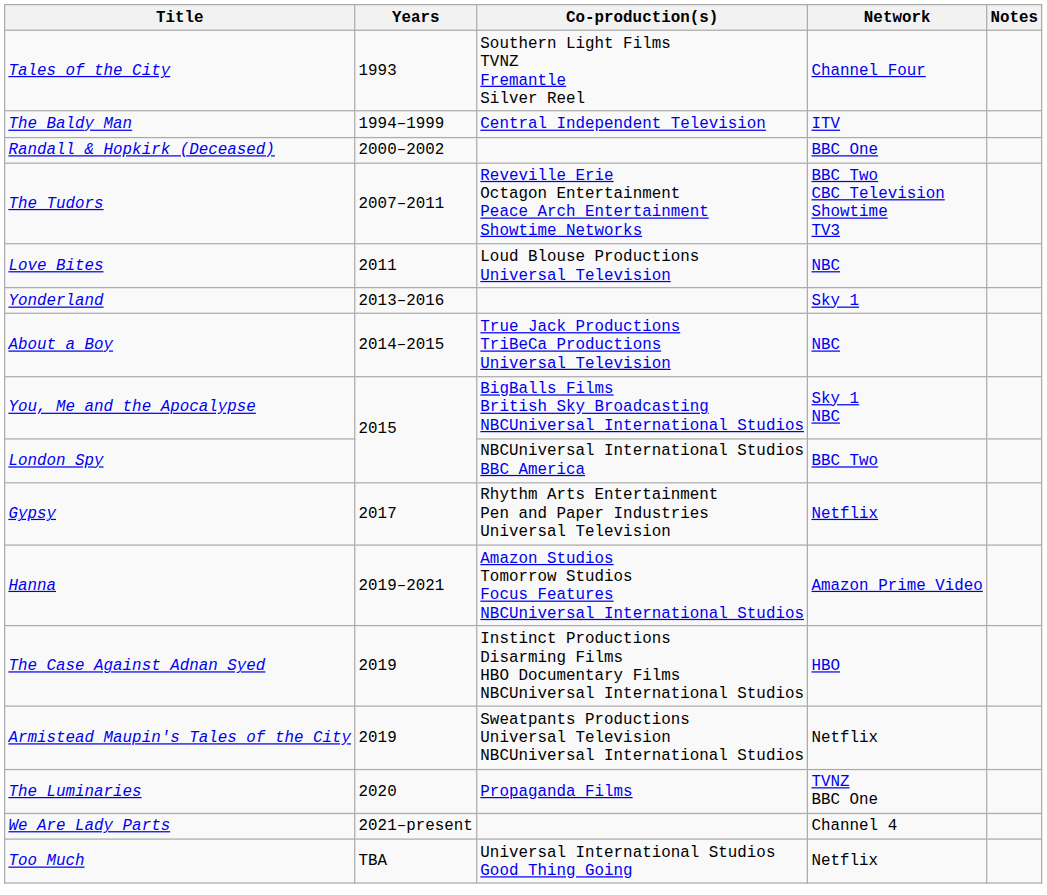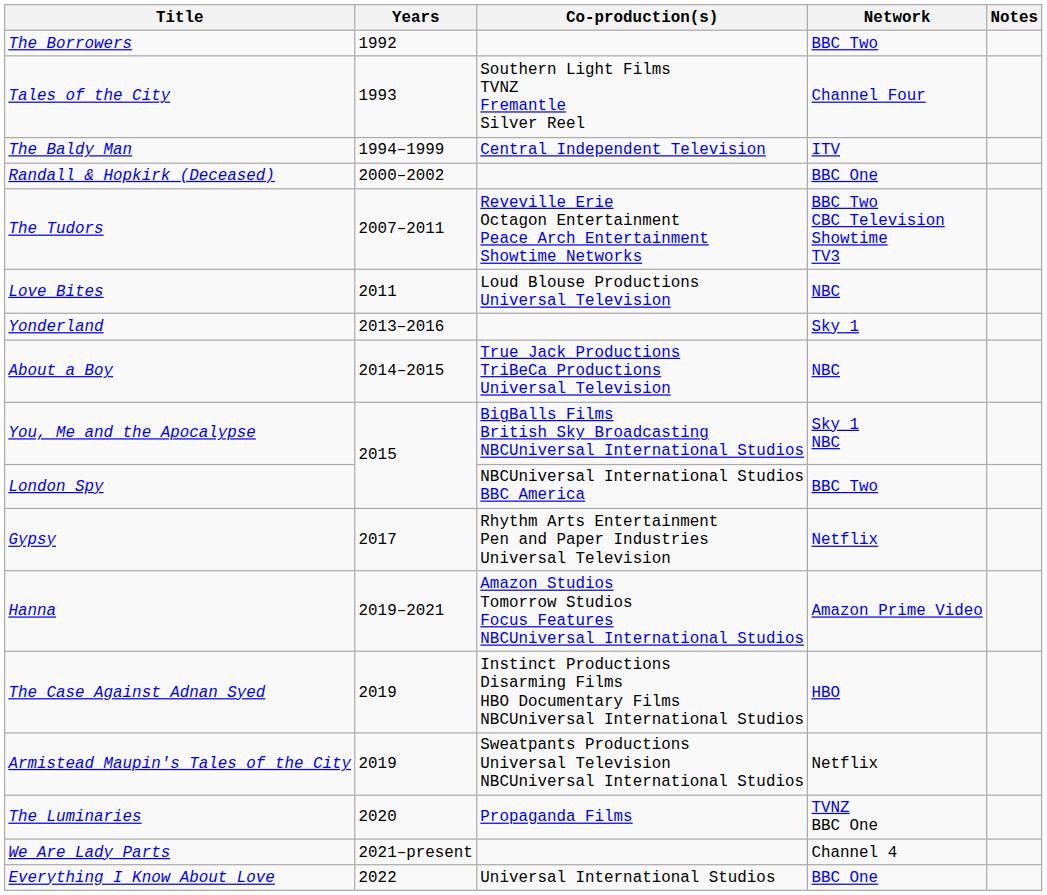 <table class="wikitable sortable">
 <tr>
 <th>Title</th>
 <th>Years</th>
 <th>Co-production(s)</th>
 <th>Network</th>
 <th>Notes</th>
+</tr>
+<tr>
+<td><em><a href='#'>The Borrowers</a></em></td>
+<td>1992</td>
+<td></td>
+<td><a href='#'>BBC Two</a></td>
+<td></td>
 </tr>
 <tr>
 <td><em><a href='#'>Tales of the City</a></em></td>
 <td>1993</td>
 <td>Southern Light Films<br>TVNZ<br><a href='#'>Fremantle</a><br>Silver Reel</td>
 <td><a href='#'>Channel Four</a></td>
 <td></td>
 </tr>
 <tr>
 <td><em><a href='#'>The Baldy Man</a></em></td>
 <td>1994–1999</td>
 <td><a href='#'>Central Independent Television</a></td>
 <td><a href='#'>ITV</a></td>
 <td></td>
 </tr>
 <tr>
 <td><em><a href='#'>Randall & Hopkirk (Deceased)</a></em></td>
 <td>2000–2002</td>
 <td></td>
 <td><a href='#'>BBC One</a></td>
 <td></td>
 </tr>
 <tr>
 <td><em><a href='#'>The Tudors</a></em></td>
 <td>2007–2011</td>
 <td><a href='#'>Reveville Erie</a><br>Octagon Entertainment<br><a href='#'>Peace Arch Entertainment</a><br><a href='#'>Showtime Networks</a></td>
 <td><a href='#'>BBC Two</a><br><a href='#'>CBC Television</a><br><a href='#'>Showtime</a><br><a href='#'>TV3</a></td>
 <td></td>
 </tr>
 <tr>
 <td><em><a href='#'>Love Bites</a></em></td>
 <td>2011</td>
 <td>Loud Blouse Productions<br><a href='#'>Universal Television</a></td>
 <td><a href='#'>NBC</a></td>
 <td></td>
 </tr>
 <tr>
 <td><em><a href='#'>Yonderland</a></em></td>
 <td>2013–2016</td>
 <td> </td>
 <td><a href='#'>Sky 1</a></td>
 <td></td>
 </tr>
 <tr>
 <td><em><a href='#'>About a Boy</a></em></td>
 <td>2014–2015</td>
 <td><a href='#'>True Jack Productions</a><br><a href='#'>TriBeCa Productions</a><br><a href='#'>Universal Television</a></td>
 <td><a href='#'>NBC</a></td>
 <td></td>
 </tr>
 <tr>
 <td><em><a href='#'>You, Me and the Apocalypse</a></em></td>
 <td rowspan="2">2015</td>
 <td><a href='#'>BigBalls Films</a><br><a href='#'>British Sky Broadcasting</a><br><a href='#'>NBCUniversal International Studios</a></td>
 <td><a href='#'>Sky 1</a><br><a href='#'>NBC</a></td>
 <td></td>
 </tr>
 <tr>
 <td><em><a href='#'>London Spy</a></em></td>
 <td>NBCUniversal International Studios<br><a href='#'>BBC America</a></td>
 <td><a href='#'>BBC Two</a></td>
 <td></td>
 </tr>
 <tr>
 <td><em><a href='#'>Gypsy</a></em></td>
 <td>2017</td>
 <td>Rhythm Arts Entertainment<br>Pen and Paper Industries<br>Universal Television</td>
 <td><a href='#'>Netflix</a></td>
 <td></td>
 </tr>
 <tr>
 <td><em><a href='#'>Hanna</a></em></td>
 <td>2019–2021</td>
 <td><a href='#'>Amazon Studios</a><br>Tomorrow Studios<br><a href='#'>Focus Features</a><br><a href='#'>NBCUniversal International Studios</a></td>
 <td><a href='#'>Amazon Prime Video</a></td>
 <td></td>
 </tr>
 <tr>
 <td><em><a href='#'>The Case Against Adnan Syed</a></em></td>
 <td>2019</td>
 <td>Instinct Productions<br>Disarming Films<br>HBO Documentary Films<br>NBCUniversal International Studios</td>
 <td><a href='#'>HBO</a></td>
 <td></td>
 </tr>
 <tr>
 <td><em><a href='#'>Armistead Maupin's Tales of the City</a></em></td>
 <td>2019</td>
 <td>Sweatpants Productions<br>Universal Television<br>NBCUniversal International Studios</td>
 <td>Netflix</td>
 <td></td>
 </tr>
 <tr>
 <td><em><a href='#'>The Luminaries</a></em></td>
 <td>2020</td>
 <td><a href='#'>Propaganda Films</a></td>
 <td><a href='#'>TVNZ</a><br>BBC One</td>
 <td></td>
 </tr>
 <tr>
 <td><em><a href='#'>We Are Lady Parts</a></em></td>
 <td>2021–present</td>
 <td></td>
 <td>Channel 4</td>
 <td></td>
 </tr>
 <tr>
-<td><em><a href='#'>Too Much</a></em></td>
-<td>TBA</td>
-<td>Universal International Studios<br><a href='#'>Good Thing Going</a></td>
-<td>Netflix</td>
+<td><em><a href='#'>Everything I Know About Love</a></em></td>
+<td>2022</td>
+<td>Universal International Studios</td>
+<td><a href='#'>BBC One</a></td>
 <td></td>
 </tr>
 </table>
